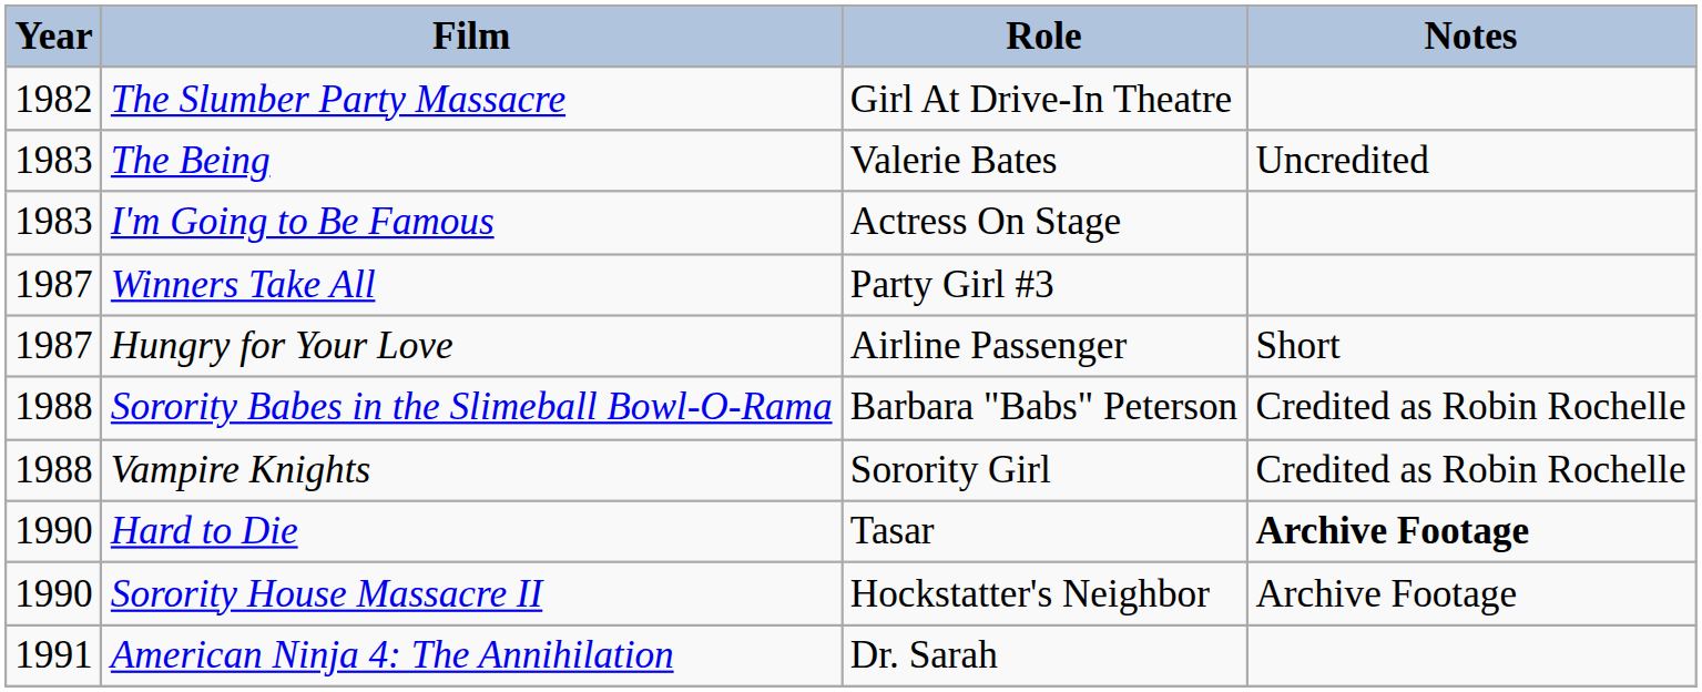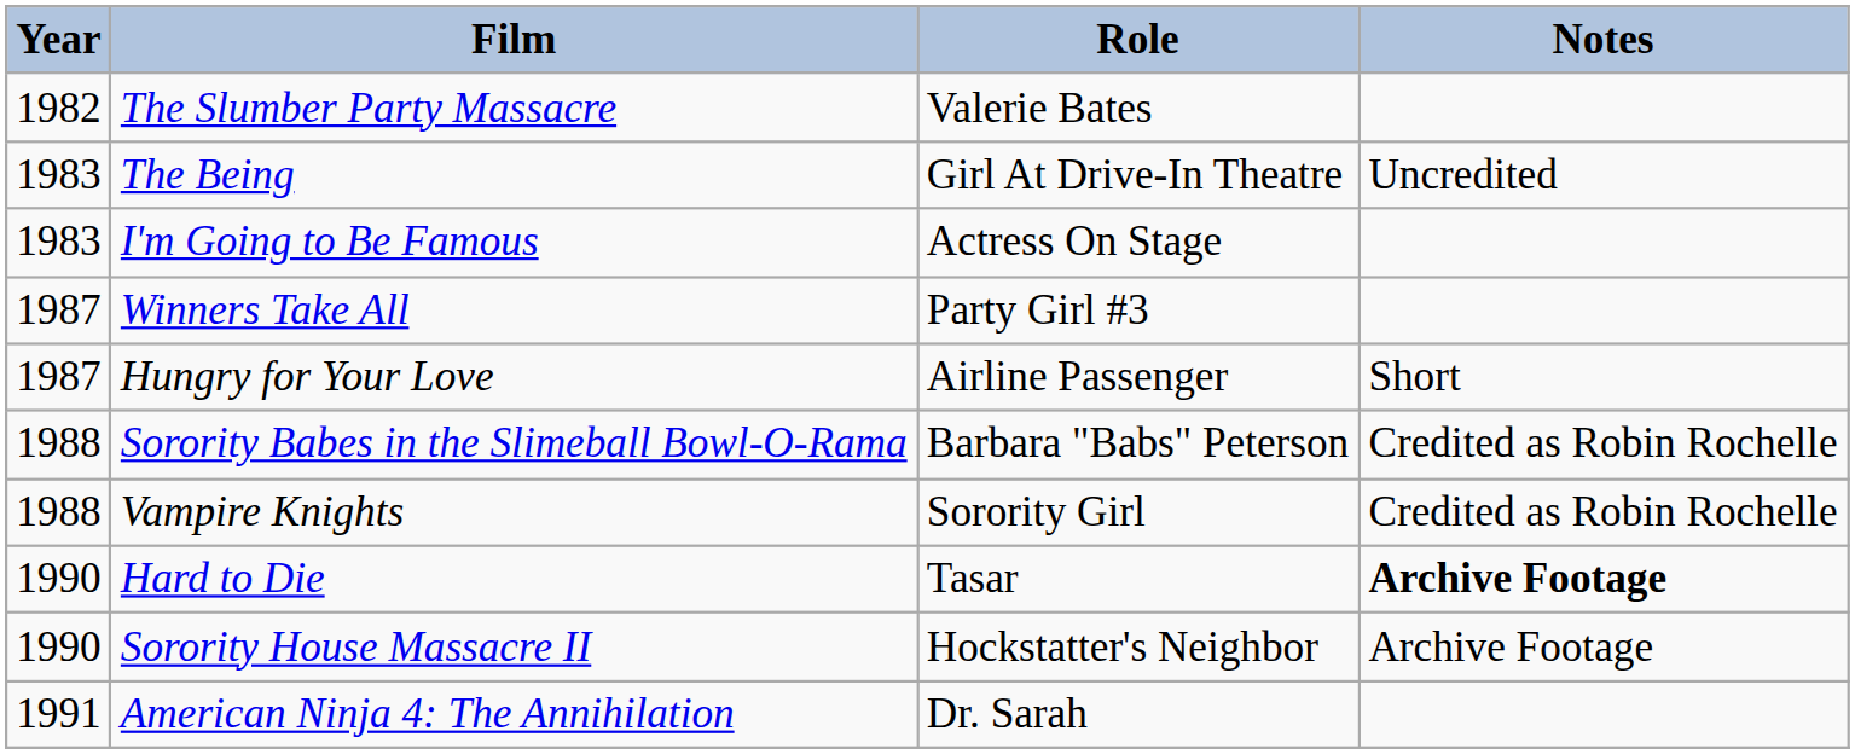 <table class="wikitable">
 <tr style="text-align:center;">
 <th style="background:#B0C4DE;">Year</th>
 <th style="background:#B0C4DE;">Film</th>
 <th style="background:#B0C4DE;">Role</th>
 <th style="background:#B0C4DE;">Notes</th>
 </tr>
 <tr>
 <td>1982</td>
 <td><em><a href='#'>The Slumber Party Massacre</a></em></td>
-<td>Girl At Drive-In Theatre</td>
+<td>Valerie Bates</td>
 <td></td>
 </tr>
 <tr>
 <td>1983</td>
 <td><em><a href='#'>The Being</a></em></td>
-<td>Valerie Bates</td>
+<td>Girl At Drive-In Theatre</td>
 <td>Uncredited</td>
 </tr>
 <tr>
 <td>1983</td>
 <td><em><a href='#'>I'm Going to Be Famous</a></em></td>
 <td>Actress On Stage</td>
 <td></td>
 </tr>
 <tr>
 <td>1987</td>
 <td><em><a href='#'>Winners Take All</a></em></td>
 <td>Party Girl #3</td>
 <td></td>
 </tr>
 <tr>
 <td>1987</td>
 <td><em>Hungry for Your Love</em></td>
 <td>Airline Passenger</td>
 <td>Short</td>
 </tr>
 <tr>
 <td>1988</td>
 <td><em><a href='#'>Sorority Babes in the Slimeball Bowl-O-Rama</a></em></td>
 <td>Barbara "Babs" Peterson</td>
 <td>Credited as Robin Rochelle</td>
 </tr>
 <tr>
 <td>1988</td>
 <td><em>Vampire Knights</em></td>
 <td>Sorority Girl</td>
 <td>Credited as Robin Rochelle</td>
 </tr>
 <tr>
 <td>1990</td>
 <td><em><a href='#'>Hard to Die</a></em></td>
 <td>Tasar</td>
 <td><strong>Archive Footage</strong></td>
 </tr>
 <tr>
 <td>1990</td>
 <td><em><a href='#'>Sorority House Massacre II</a></em></td>
 <td>Hockstatter's Neighbor</td>
 <td>Archive Footage</td>
 </tr>
 <tr>
 <td>1991</td>
 <td><em><a href='#'>American Ninja 4: The Annihilation</a></em></td>
 <td>Dr. Sarah</td>
 <td></td>
 </tr>
 <tr>
 </tr>
 </table>
